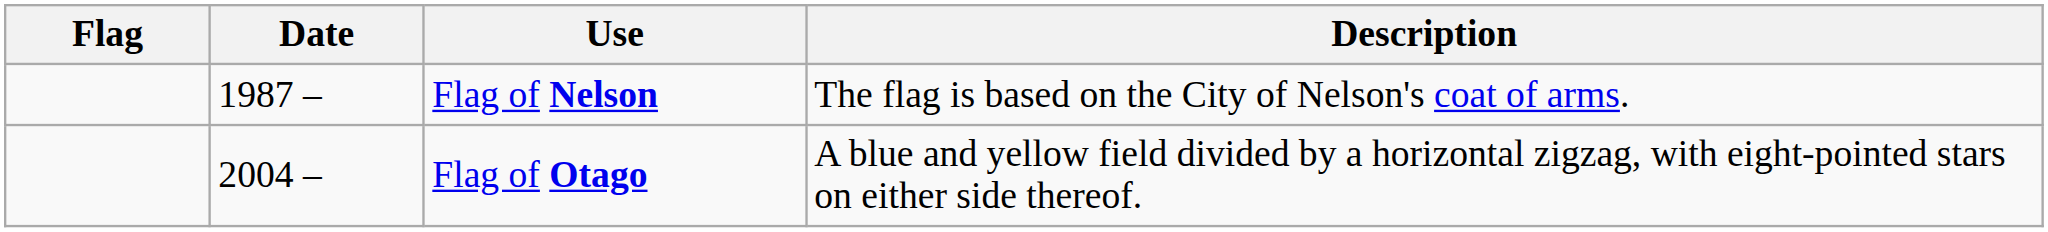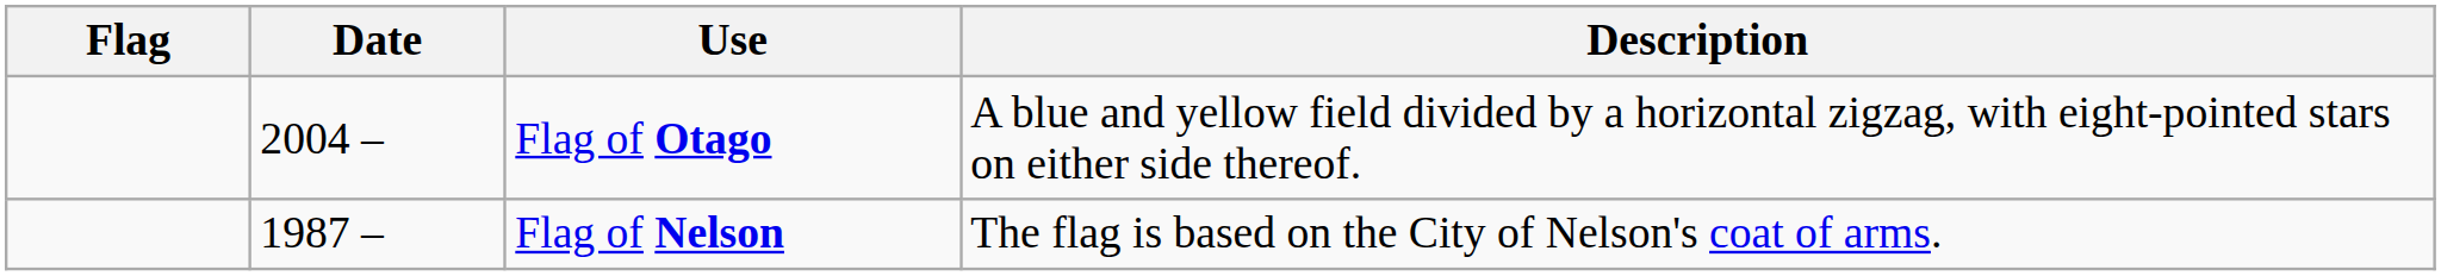 <table class="wikitable" style="background:#FFFFF">
 <tr>
 <th style="width:100px">Flag</th>
 <th style="width:100px">Date</th>
 <th style="width:200px">Use</th>
 <th style="width:700px">Description</th>
 </tr>
 <tr>
 <td></td>
+<td>2004 –</td>
+<td><a href='#'>Flag of</a> <strong><a href='#'>Otago</a></strong> </td>
+<td>A blue and yellow field divided by a horizontal zigzag, with eight-pointed stars on either side thereof.</td>
+</tr>
+<tr>
+<td></td>
 <td>1987 –</td>
 <td><a href='#'>Flag of</a> <strong><a href='#'>Nelson</a></strong></td>
 <td>The flag is based on the City of Nelson's <a href='#'>coat of arms</a>.</td>
 </tr>
-<tr>
-<td></td>
-<td>2004 –</td>
-<td><a href='#'>Flag of</a> <strong><a href='#'>Otago</a></strong> </td>
-<td>A blue and yellow field divided by a horizontal zigzag, with eight-pointed stars on either side thereof.</td>
-</tr>
 </table>
